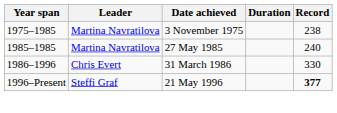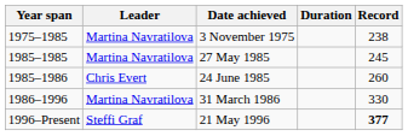 <table class="wikitable nowrap">
 <tr>
 <th scope="col">Year span</th>
 <th scope="col">Leader</th>
 <th scope="col">Date achieved</th>
 <th scope="col">Duration</th>
 <th scope="col">Record</th>
 </tr>
 <tr>
 <td>1975–1985</td>
 <td> <a href='#'>Martina Navratilova</a></td>
 <td>3 November 1975</td>
 <td></td>
 <td style="text-align: center;">238</td>
 </tr>
 <tr>
 <td>1985–1985</td>
 <td> <a href='#'>Martina Navratilova</a></td>
 <td>27 May 1985</td>
 <td></td>
-<td style="text-align: center;">240</td>
+<td style="text-align: center;">245</td>
+</tr>
+<tr>
+<td>1985–1986</td>
+<td> <a href='#'>Chris Evert</a></td>
+<td>24 June 1985</td>
+<td></td>
+<td style="text-align: center;">260</td>
 </tr>
 <tr>
 <td>1986–1996</td>
-<td> <a href='#'>Chris Evert</a></td>
+<td> <a href='#'>Martina Navratilova</a></td>
 <td>31 March 1986</td>
 <td></td>
 <td style="text-align: center;">330</td>
 </tr>
 <tr>
 <td>1996–Present</td>
 <td> <a href='#'>Steffi Graf</a></td>
 <td>21 May 1996</td>
 <td></td>
 <td style="text-align: center;"><strong>377</strong></td>
 </tr>
 </table>
